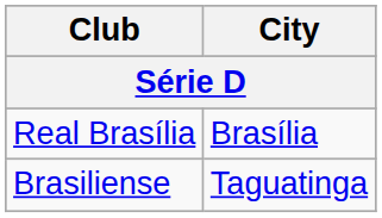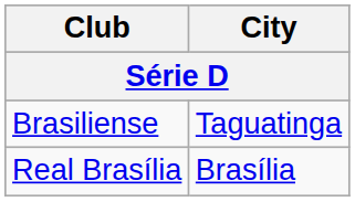 <table class="wikitable">
 <tr>
 <th>Club</th>
 <th>City</th>
 </tr>
 <tr>
 <th align="center" colspan="2"><a href='#'>Série D</a></th>
 </tr>
 <tr>
+<td><a href='#'>Brasiliense</a></td>
+<td><a href='#'>Taguatinga</a></td>
+</tr>
+<tr>
 <td><a href='#'>Real Brasília</a></td>
 <td><a href='#'>Brasília</a></td>
 </tr>
-<tr>
-<td><a href='#'>Brasiliense</a></td>
-<td><a href='#'>Taguatinga</a></td>
-</tr>
 </table>
